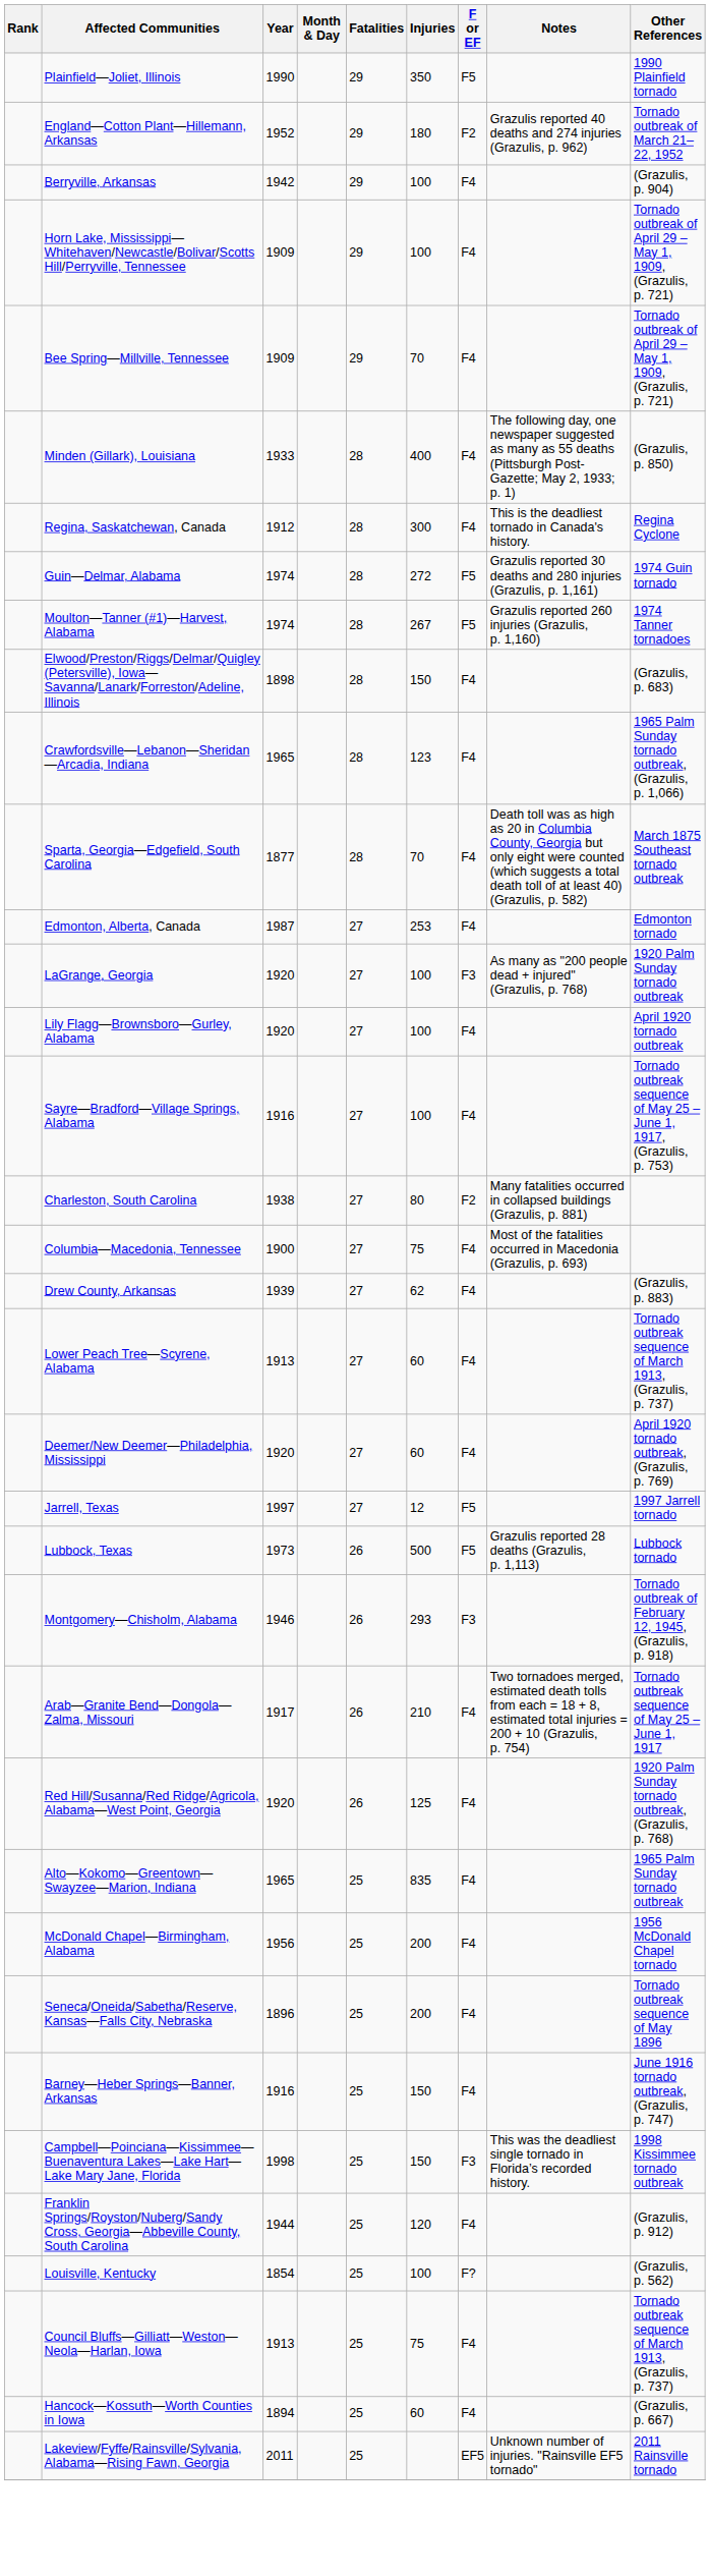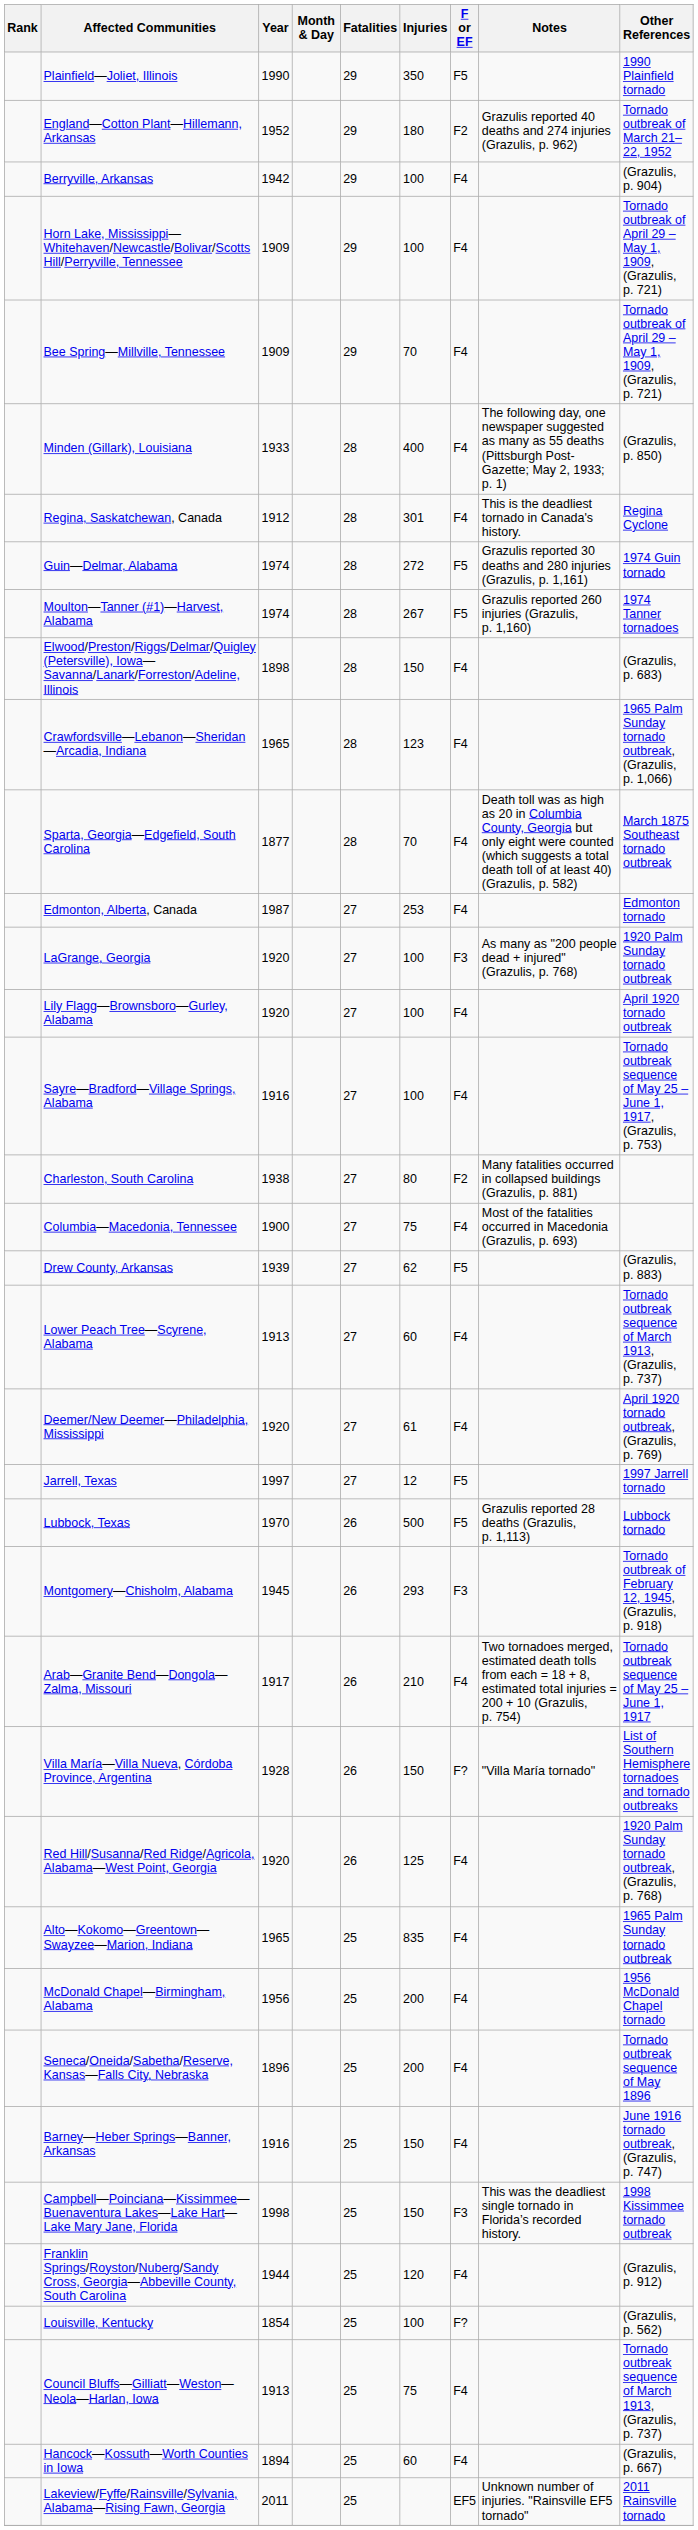 <table class="wikitable sortable" style="width:100%;">
 <tr>
 <th scope="col" style="width:4%; text-align:center;">Rank</th>
 <th scope="col" style="width:24%; text-align:center;" class="unsortable">Affected Communities </th>
 <th scope="col" style="width:4%; text-align:center;">Year</th>
 <th scope="col" style="width:8%; text-align:center;">Month & Day</th>
 <th scope="col" style="width:4%; text-align:center;">Fatalities</th>
 <th scope="col" style="width:4%; text-align:center;">Injuries </th>
 <th scope="col" style="width:4%; text-align:center;"><a href='#'>F</a> or <a href='#'>EF</a> </th>
 <th scope="col" style="width:36%; text-align:center;" class="unsortable">Notes</th>
 <th scope="col" style="width:8%; text-align:center;" class="unsortable">Other References</th>
 </tr>
 <tr>
 <td></td>
 <td><a href='#'>Plainfield</a>—<a href='#'>Joliet, Illinois</a></td>
 <td>1990</td>
 <td></td>
 <td>29</td>
 <td>350</td>
 <td>F5</td>
 <td></td>
 <td><a href='#'>1990 Plainfield tornado</a></td>
 </tr>
 <tr>
 <td></td>
 <td><a href='#'>England</a>—<a href='#'>Cotton Plant</a>—<a href='#'>Hillemann, Arkansas</a></td>
 <td>1952</td>
 <td></td>
 <td>29</td>
 <td>180</td>
 <td>F2</td>
 <td>Grazulis reported 40 deaths and 274 injuries (Grazulis, p. 962)</td>
 <td><a href='#'>Tornado outbreak of March 21–22, 1952</a></td>
 </tr>
 <tr>
 <td></td>
 <td><a href='#'>Berryville, Arkansas</a></td>
 <td>1942</td>
 <td></td>
 <td>29</td>
 <td>100</td>
 <td>F4</td>
 <td></td>
 <td>(Grazulis, p. 904)</td>
 </tr>
 <tr>
 <td></td>
 <td><a href='#'>Horn Lake, Mississippi</a>—<a href='#'>Whitehaven</a>/<a href='#'>Newcastle</a>/<a href='#'>Bolivar</a>/<a href='#'>Scotts Hill</a>/<a href='#'>Perryville, Tennessee</a></td>
 <td>1909</td>
 <td></td>
 <td>29</td>
 <td>100</td>
 <td>F4</td>
 <td></td>
 <td><a href='#'>Tornado outbreak of April 29 – May 1, 1909</a>, (Grazulis, p. 721)</td>
 </tr>
 <tr>
 <td></td>
 <td><a href='#'>Bee Spring</a>—<a href='#'>Millville, Tennessee</a></td>
 <td>1909</td>
 <td></td>
 <td>29</td>
 <td>70</td>
 <td>F4</td>
 <td></td>
 <td><a href='#'>Tornado outbreak of April 29 – May 1, 1909</a>, (Grazulis, p. 721)</td>
 </tr>
 <tr>
 <td></td>
 <td><a href='#'>Minden (Gillark), Louisiana</a></td>
 <td>1933</td>
 <td></td>
 <td>28</td>
 <td>400</td>
 <td>F4</td>
 <td>The following day, one newspaper suggested as many as 55 deaths (Pittsburgh Post-Gazette; May 2, 1933; p. 1)</td>
 <td>(Grazulis, p. 850)</td>
 </tr>
 <tr>
 <td></td>
 <td><a href='#'>Regina, Saskatchewan</a>, Canada</td>
 <td>1912</td>
 <td></td>
 <td>28</td>
-<td>300</td>
+<td>301</td>
 <td>F4</td>
 <td>This is the deadliest tornado in Canada's history.</td>
 <td><a href='#'>Regina Cyclone</a></td>
 </tr>
 <tr>
 <td></td>
 <td><a href='#'>Guin</a>—<a href='#'>Delmar, Alabama</a></td>
 <td>1974</td>
 <td></td>
 <td>28</td>
 <td>272</td>
 <td>F5</td>
 <td>Grazulis reported 30 deaths and 280 injuries (Grazulis, p. 1,161)</td>
 <td><a href='#'>1974 Guin tornado</a></td>
 </tr>
 <tr>
 <td></td>
 <td><a href='#'>Moulton</a>—<a href='#'>Tanner (#1)</a>—<a href='#'>Harvest, Alabama</a></td>
 <td>1974</td>
 <td></td>
 <td>28</td>
 <td>267</td>
 <td>F5</td>
 <td>Grazulis reported 260 injuries (Grazulis, p. 1,160)</td>
 <td><a href='#'>1974 Tanner tornadoes</a></td>
 </tr>
 <tr>
 <td></td>
 <td><a href='#'>Elwood</a>/<a href='#'>Preston</a>/<a href='#'>Riggs</a>/<a href='#'>Delmar</a>/<a href='#'>Quigley (Petersville), Iowa</a>—<a href='#'>Savanna</a>/<a href='#'>Lanark</a>/<a href='#'>Forreston</a>/<a href='#'>Adeline, Illinois</a></td>
 <td>1898</td>
 <td></td>
 <td>28</td>
 <td>150</td>
 <td>F4</td>
 <td></td>
 <td>(Grazulis, p. 683)</td>
 </tr>
 <tr>
 <td></td>
 <td><a href='#'>Crawfordsville</a>—<a href='#'>Lebanon</a>—<a href='#'>Sheridan</a>—<a href='#'>Arcadia, Indiana</a></td>
 <td>1965</td>
 <td></td>
 <td>28</td>
 <td>123</td>
 <td>F4</td>
 <td></td>
 <td><a href='#'>1965 Palm Sunday tornado outbreak</a>, (Grazulis, p. 1,066)</td>
 </tr>
 <tr>
 <td></td>
 <td><a href='#'>Sparta, Georgia</a>—<a href='#'>Edgefield, South Carolina</a></td>
 <td>1877</td>
 <td></td>
 <td>28</td>
 <td>70</td>
 <td>F4</td>
 <td>Death toll was as high as 20 in <a href='#'>Columbia County, Georgia</a> but only eight were counted (which suggests a total death toll of at least 40) (Grazulis, p. 582)</td>
 <td><a href='#'>March 1875 Southeast tornado outbreak</a></td>
 </tr>
 <tr>
 <td></td>
 <td><a href='#'>Edmonton, Alberta</a>, Canada</td>
 <td>1987</td>
 <td></td>
 <td>27</td>
 <td>253</td>
 <td>F4</td>
 <td></td>
 <td><a href='#'>Edmonton tornado</a></td>
 </tr>
 <tr>
 <td></td>
 <td><a href='#'>LaGrange, Georgia</a></td>
 <td>1920</td>
 <td></td>
 <td>27</td>
 <td>100</td>
 <td>F3</td>
 <td>As many as "200 people dead + injured" (Grazulis, p. 768)</td>
 <td><a href='#'>1920 Palm Sunday tornado outbreak</a></td>
 </tr>
 <tr>
 <td></td>
 <td><a href='#'>Lily Flagg</a>—<a href='#'>Brownsboro</a>—<a href='#'>Gurley, Alabama</a></td>
 <td>1920</td>
 <td></td>
 <td>27</td>
 <td>100</td>
 <td>F4</td>
 <td></td>
 <td><a href='#'>April 1920 tornado outbreak</a></td>
 </tr>
 <tr>
 <td></td>
 <td><a href='#'>Sayre</a>—<a href='#'>Bradford</a>—<a href='#'>Village Springs, Alabama</a></td>
 <td>1916</td>
 <td></td>
 <td>27</td>
 <td>100</td>
 <td>F4</td>
 <td></td>
 <td><a href='#'>Tornado outbreak sequence of May 25 – June 1, 1917</a>, (Grazulis, p. 753)</td>
 </tr>
 <tr>
 <td></td>
 <td><a href='#'>Charleston, South Carolina</a></td>
 <td>1938</td>
 <td></td>
 <td>27</td>
 <td>80</td>
 <td>F2</td>
 <td>Many fatalities occurred in collapsed buildings (Grazulis, p. 881)</td>
 <td></td>
 </tr>
 <tr>
 <td></td>
 <td><a href='#'>Columbia</a>—<a href='#'>Macedonia, Tennessee</a></td>
 <td>1900</td>
 <td></td>
 <td>27</td>
 <td>75</td>
 <td>F4</td>
 <td>Most of the fatalities occurred in Macedonia (Grazulis, p. 693)</td>
 <td></td>
 </tr>
 <tr>
 <td></td>
 <td><a href='#'>Drew County, Arkansas</a></td>
 <td>1939</td>
 <td></td>
 <td>27</td>
 <td>62</td>
-<td>F4</td>
+<td>F5</td>
 <td></td>
 <td>(Grazulis, p. 883)</td>
 </tr>
 <tr>
 <td></td>
 <td><a href='#'>Lower Peach Tree</a>—<a href='#'>Scyrene, Alabama</a></td>
 <td>1913</td>
 <td></td>
 <td>27</td>
 <td>60</td>
 <td>F4</td>
 <td></td>
 <td><a href='#'>Tornado outbreak sequence of March 1913</a>, (Grazulis, p. 737)</td>
 </tr>
 <tr>
 <td></td>
 <td><a href='#'>Deemer/New Deemer</a>—<a href='#'>Philadelphia, Mississippi</a></td>
 <td>1920</td>
 <td></td>
 <td>27</td>
-<td>60</td>
+<td>61</td>
 <td>F4</td>
 <td></td>
 <td><a href='#'>April 1920 tornado outbreak</a>, (Grazulis, p. 769)</td>
 </tr>
 <tr>
 <td></td>
 <td><a href='#'>Jarrell, Texas</a></td>
 <td>1997</td>
 <td></td>
 <td>27</td>
 <td>12</td>
 <td>F5</td>
 <td></td>
 <td><a href='#'>1997 Jarrell tornado</a></td>
 </tr>
 <tr>
 <td></td>
 <td><a href='#'>Lubbock, Texas</a></td>
-<td>1973</td>
+<td>1970</td>
 <td></td>
 <td>26</td>
 <td>500</td>
 <td>F5</td>
 <td>Grazulis reported 28 deaths (Grazulis, p. 1,113)</td>
 <td><a href='#'>Lubbock tornado</a></td>
 </tr>
 <tr>
 <td></td>
 <td><a href='#'>Montgomery</a>—<a href='#'>Chisholm, Alabama</a></td>
-<td>1946</td>
+<td>1945</td>
 <td></td>
 <td>26</td>
 <td>293</td>
 <td>F3</td>
 <td></td>
 <td><a href='#'>Tornado outbreak of February 12, 1945</a>, (Grazulis, p. 918)</td>
 </tr>
 <tr>
 <td></td>
 <td><a href='#'>Arab</a>—<a href='#'>Granite Bend</a>—<a href='#'>Dongola</a>—<a href='#'>Zalma, Missouri</a></td>
 <td>1917</td>
 <td></td>
 <td>26</td>
 <td>210</td>
 <td>F4</td>
 <td>Two tornadoes merged, estimated death tolls from each = 18 + 8, estimated total injuries = 200 + 10 (Grazulis, p. 754)</td>
 <td><a href='#'>Tornado outbreak sequence of May 25 – June 1, 1917</a></td>
+</tr>
+<tr>
+<td></td>
+<td><a href='#'>Villa María</a>—<a href='#'>Villa Nueva</a>, <a href='#'>Córdoba Province, Argentina</a></td>
+<td>1928</td>
+<td></td>
+<td>26</td>
+<td>150</td>
+<td>F?</td>
+<td>"Villa María tornado"</td>
+<td><a href='#'>List of Southern Hemisphere tornadoes and tornado outbreaks</a></td>
 </tr>
 <tr>
 <td></td>
 <td><a href='#'>Red Hill</a>/<a href='#'>Susanna</a>/<a href='#'>Red Ridge</a>/<a href='#'>Agricola, Alabama</a>—<a href='#'>West Point, Georgia</a></td>
 <td>1920</td>
 <td></td>
 <td>26</td>
 <td>125</td>
 <td>F4</td>
 <td></td>
 <td><a href='#'>1920 Palm Sunday tornado outbreak</a>, (Grazulis, p. 768)</td>
 </tr>
 <tr>
 <td></td>
 <td><a href='#'>Alto</a>—<a href='#'>Kokomo</a>—<a href='#'>Greentown</a>—<a href='#'>Swayzee</a>—<a href='#'>Marion, Indiana</a></td>
 <td>1965</td>
 <td></td>
 <td>25</td>
 <td>835</td>
 <td>F4</td>
 <td></td>
 <td><a href='#'>1965 Palm Sunday tornado outbreak</a></td>
 </tr>
 <tr>
 <td></td>
 <td><a href='#'>McDonald Chapel</a>—<a href='#'>Birmingham, Alabama</a></td>
 <td>1956</td>
 <td></td>
 <td>25</td>
 <td>200</td>
 <td>F4</td>
 <td></td>
 <td><a href='#'>1956 McDonald Chapel tornado</a></td>
 </tr>
 <tr>
 <td></td>
 <td><a href='#'>Seneca</a>/<a href='#'>Oneida</a>/<a href='#'>Sabetha</a>/<a href='#'>Reserve, Kansas</a>—<a href='#'>Falls City, Nebraska</a></td>
 <td>1896</td>
 <td></td>
 <td>25</td>
 <td>200</td>
 <td>F4</td>
 <td></td>
 <td><a href='#'>Tornado outbreak sequence of May 1896</a></td>
 </tr>
 <tr>
 <td></td>
 <td><a href='#'>Barney</a>—<a href='#'>Heber Springs</a>—<a href='#'>Banner, Arkansas</a></td>
 <td>1916</td>
 <td></td>
 <td>25</td>
 <td>150</td>
 <td>F4</td>
 <td></td>
 <td><a href='#'>June 1916 tornado outbreak</a>, (Grazulis, p. 747)</td>
 </tr>
 <tr>
 <td></td>
 <td><a href='#'>Campbell</a>—<a href='#'>Poinciana</a>—<a href='#'>Kissimmee</a>—<a href='#'>Buenaventura Lakes</a>—<a href='#'>Lake Hart</a>—<a href='#'>Lake Mary Jane, Florida</a></td>
 <td>1998</td>
 <td></td>
 <td>25</td>
 <td>150</td>
 <td>F3</td>
 <td>This was the deadliest single tornado in Florida’s recorded history.</td>
 <td><a href='#'>1998 Kissimmee tornado outbreak</a></td>
 </tr>
 <tr>
 <td></td>
 <td><a href='#'>Franklin Springs</a>/<a href='#'>Royston</a>/<a href='#'>Nuberg</a>/<a href='#'>Sandy Cross, Georgia</a>—<a href='#'>Abbeville County, South Carolina</a></td>
 <td>1944</td>
 <td></td>
 <td>25</td>
 <td>120</td>
 <td>F4</td>
 <td></td>
 <td>(Grazulis, p. 912)</td>
 </tr>
 <tr>
 <td></td>
 <td><a href='#'>Louisville, Kentucky</a></td>
 <td>1854</td>
 <td></td>
 <td>25</td>
 <td>100</td>
 <td>F?</td>
 <td></td>
 <td>(Grazulis, p. 562)</td>
 </tr>
 <tr>
 <td></td>
 <td><a href='#'>Council Bluffs</a>—<a href='#'>Gilliatt</a>—<a href='#'>Weston</a>—<a href='#'>Neola</a>—<a href='#'>Harlan, Iowa</a></td>
 <td>1913</td>
 <td></td>
 <td>25</td>
 <td>75</td>
 <td>F4</td>
 <td></td>
 <td><a href='#'>Tornado outbreak sequence of March 1913</a>, (Grazulis, p. 737)</td>
 </tr>
 <tr>
 <td></td>
 <td><a href='#'>Hancock</a>—<a href='#'>Kossuth</a>—<a href='#'>Worth Counties in Iowa</a></td>
 <td>1894</td>
 <td></td>
 <td>25</td>
 <td>60</td>
 <td>F4</td>
 <td></td>
 <td>(Grazulis, p. 667)</td>
 </tr>
 <tr>
 <td></td>
 <td><a href='#'>Lakeview</a>/<a href='#'>Fyffe</a>/<a href='#'>Rainsville</a>/<a href='#'>Sylvania, Alabama</a>—<a href='#'>Rising Fawn, Georgia</a></td>
 <td>2011</td>
 <td></td>
 <td>25</td>
 <td></td>
 <td>EF5</td>
 <td>Unknown number of injuries. "Rainsville EF5 tornado"</td>
 <td><a href='#'>2011 Rainsville tornado</a></td>
 </tr>
 <tr>
 </tr>
 </table>
